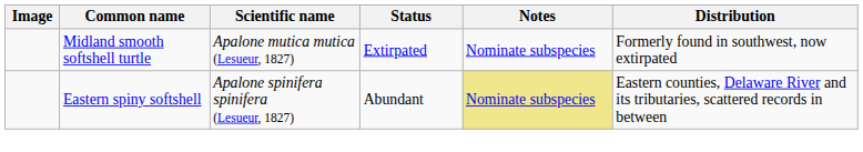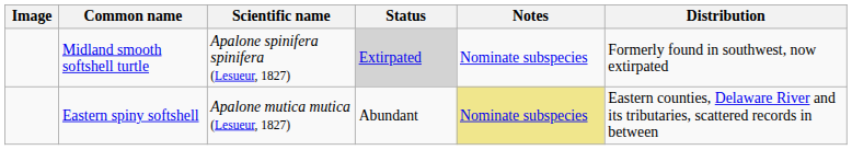 <table class=wikitable>
 <tr>
 <th scope="col" style="width: 50px;">Image</th>
 <th scope="col" style="width: 150px;">Common name</th>
 <th scope="col" style="width: 150px;">Scientific name</th>
 <th scope="col" style="width: 100px;">Status</th>
 <th scope="col" style="width: 150px;">Notes</th>
 <th scope="col" style="width: 250px;">Distribution</th>
 </tr>
 <tr>
 <td></td>
 <td><a href='#'>Midland smooth softshell turtle</a></td>
-<td><em>Apalone mutica mutica</em><br><small>(<a href='#'>Lesueur</a>, 1827)</small></td>
-<td><a href='#'>Extirpated</a></td>
+<td><em>Apalone spinifera spinifera</em><br><small>(<a href='#'>Lesueur</a>, 1827)</small></td>
+<td style="background: lightgrey;"><a href='#'>Extirpated</a></td>
 <td><a href='#'>Nominate subspecies</a></td>
 <td>Formerly found in southwest, now extirpated</td>
 </tr>
 <tr>
 <td></td>
 <td><a href='#'>Eastern spiny softshell</a></td>
-<td><em>Apalone spinifera spinifera</em><br><small>(<a href='#'>Lesueur</a>, 1827)</small></td>
+<td><em>Apalone mutica mutica</em><br><small>(<a href='#'>Lesueur</a>, 1827)</small></td>
 <td>Abundant</td>
 <td style="background: khaki;"><a href='#'>Nominate subspecies</a></td>
 <td>Eastern counties, <a href='#'>Delaware River</a> and its tributaries, scattered records in between</td>
 </tr>
 </table>
